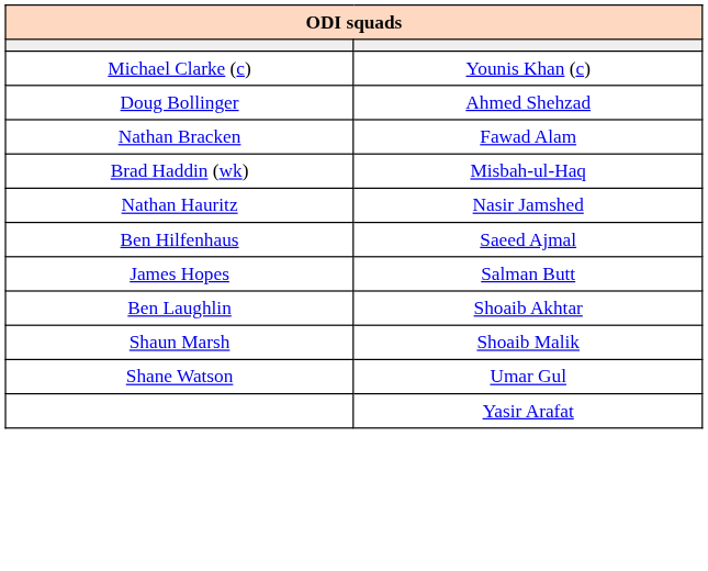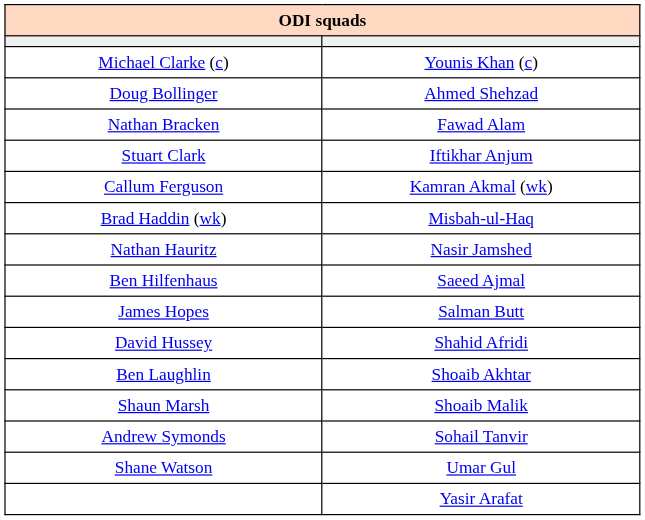 <table name="squads" border="0" cellpadding="4" cellspacing="0" style="text-align:center; font-size:90%; border-collapse:collapse;width:60%;margin:auto;">
 <tr>
 <th style="background:#FFD8C1; border: 1px solid #000000;" colspan=2>ODI squads</th>
 </tr>
 <tr bgcolor="#efefef">
 <th style="border: 1px solid #000000;" width=23%></th>
 <th style="border: 1px solid #000000;" width=23%></th>
 </tr>
 <tr>
 <td style="border: 1px solid #000000;"><a href='#'>Michael Clarke</a> (<a href='#'>c</a>)</td>
 <td style="border: 1px solid #000000;"><a href='#'>Younis Khan</a> (<a href='#'>c</a>)</td>
 </tr>
 <tr>
 <td style="border: 1px solid #000000;"><a href='#'>Doug Bollinger</a></td>
 <td style="border: 1px solid #000000;"><a href='#'>Ahmed Shehzad</a></td>
 </tr>
 <tr>
 <td style="border: 1px solid #000000;"><a href='#'>Nathan Bracken</a></td>
 <td style="border: 1px solid #000000;"><a href='#'>Fawad Alam</a></td>
 </tr>
 <tr>
+<td style="border: 1px solid #000000;"><a href='#'>Stuart Clark</a></td>
+<td style="border: 1px solid #000000;"><a href='#'>Iftikhar Anjum</a></td>
+</tr>
+<tr>
+<td style="border: 1px solid #000000;"><a href='#'>Callum Ferguson</a></td>
+<td style="border: 1px solid #000000;"><a href='#'>Kamran Akmal</a> (<a href='#'>wk</a>)</td>
+</tr>
+<tr>
 <td style="border: 1px solid #000000;"><a href='#'>Brad Haddin</a> (<a href='#'>wk</a>)</td>
 <td style="border: 1px solid #000000;"><a href='#'>Misbah-ul-Haq</a></td>
 </tr>
 <tr>
 <td style="border: 1px solid #000000;"><a href='#'>Nathan Hauritz</a></td>
 <td style="border: 1px solid #000000;"><a href='#'>Nasir Jamshed</a></td>
 </tr>
 <tr>
 <td style="border: 1px solid #000000;"><a href='#'>Ben Hilfenhaus</a></td>
 <td style="border: 1px solid #000000;"><a href='#'>Saeed Ajmal</a></td>
 </tr>
 <tr>
 <td style="border: 1px solid #000000;"><a href='#'>James Hopes</a></td>
 <td style="border: 1px solid #000000;"><a href='#'>Salman Butt</a></td>
 </tr>
 <tr>
+<td style="border: 1px solid #000000;"><a href='#'>David Hussey</a></td>
+<td style="border: 1px solid #000000;"><a href='#'>Shahid Afridi</a></td>
+</tr>
+<tr>
 <td style="border: 1px solid #000000;"><a href='#'>Ben Laughlin</a></td>
 <td style="border: 1px solid #000000;"><a href='#'>Shoaib Akhtar</a></td>
 </tr>
 <tr>
 <td style="border: 1px solid #000000;"><a href='#'>Shaun Marsh</a></td>
 <td style="border: 1px solid #000000;"><a href='#'>Shoaib Malik</a></td>
+</tr>
+<tr>
+<td style="border: 1px solid #000000;"><a href='#'>Andrew Symonds</a></td>
+<td style="border: 1px solid #000000;"><a href='#'>Sohail Tanvir</a></td>
 </tr>
 <tr>
 <td style="border: 1px solid #000000;"><a href='#'>Shane Watson</a></td>
 <td style="border: 1px solid #000000;"><a href='#'>Umar Gul</a></td>
 </tr>
 <tr>
 <td style="border: 1px solid #000000;"></td>
 <td style="border: 1px solid #000000;"><a href='#'>Yasir Arafat</a></td>
 </tr>
 </table>
